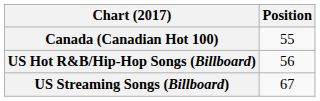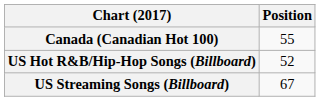 <table class="wikitable plainrowheaders sortable" style="text-align:center">
 <tr>
 <th scope="col">Chart (2017)</th>
 <th scope="col">Position</th>
 </tr>
 <tr>
 <th scope="row">Canada (Canadian Hot 100)</th>
 <td>55</td>
 </tr>
 <tr>
 <th scope="row">US Hot R&B/Hip-Hop Songs (<em>Billboard</em>)</th>
-<td>56</td>
+<td>52</td>
 </tr>
 <tr>
 <th scope="row">US Streaming Songs (<em>Billboard</em>)</th>
 <td>67</td>
 </tr>
 </table>
